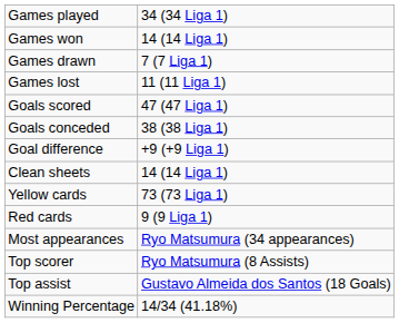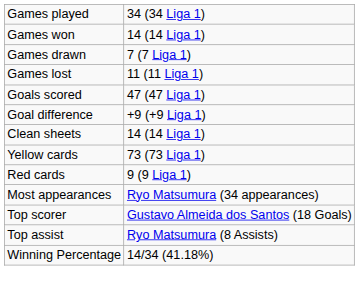 <table class="wikitable">
 <tr>
 <td>Games played</td>
 <td>34 (34 <a href='#'>Liga 1</a>)</td>
 </tr>
 <tr>
 <td>Games won</td>
 <td>14 (14 <a href='#'>Liga 1</a>)</td>
 </tr>
 <tr>
 <td>Games drawn</td>
 <td>7 (7 <a href='#'>Liga 1</a>)</td>
 </tr>
 <tr>
 <td>Games lost</td>
 <td>11 (11 <a href='#'>Liga 1</a>)</td>
 </tr>
 <tr>
 <td>Goals scored</td>
 <td>47 (47 <a href='#'>Liga 1</a>)</td>
-</tr>
-<tr>
-<td>Goals conceded</td>
-<td>38 (38 <a href='#'>Liga 1</a>)</td>
 </tr>
 <tr>
 <td>Goal difference</td>
 <td>+9 (+9 <a href='#'>Liga 1</a>)</td>
 </tr>
 <tr>
 <td>Clean sheets</td>
 <td>14 (14 <a href='#'>Liga 1</a>)</td>
 </tr>
 <tr>
 <td>Yellow cards</td>
 <td>73 (73 <a href='#'>Liga 1</a>)</td>
 </tr>
 <tr>
 <td>Red cards</td>
 <td>9 (9 <a href='#'>Liga 1</a>)</td>
 </tr>
 <tr>
 <td>Most appearances</td>
 <td> <a href='#'>Ryo Matsumura</a> (34 appearances)</td>
 </tr>
 <tr>
 <td>Top scorer</td>
-<td> <a href='#'>Ryo Matsumura</a> (8 Assists)</td>
+<td> <a href='#'>Gustavo Almeida dos Santos</a> (18 Goals)</td>
 </tr>
 <tr>
 <td>Top assist</td>
-<td> <a href='#'>Gustavo Almeida dos Santos</a> (18 Goals)</td>
+<td> <a href='#'>Ryo Matsumura</a> (8 Assists)</td>
 </tr>
 <tr>
 <td>Winning Percentage</td>
 <td>14/34 (41.18%)</td>
 </tr>
 </table>
